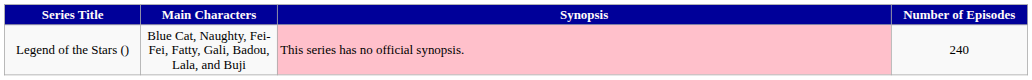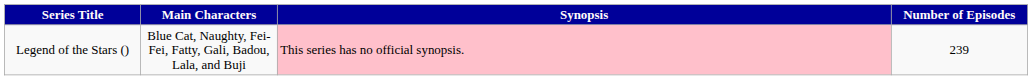 <table class="wikitable" width="100%">
 <tr style="background:#000099; color:snow" align="center">
 <td style="width:10%"><strong>Series Title</strong></td>
 <td style="width:10%"><strong>Main Characters</strong></td>
 <td style="width:45%"><strong>Synopsis</strong></td>
 <td style="width:10%"><strong>Number of Episodes</strong></td>
 </tr>
 <tr style="text-align:center">
 <td>Legend of the Stars ()</td>
 <td style="text-align:center">Blue Cat, Naughty, Fei-Fei, Fatty, Gali, Badou, Lala, and Buji</td>
 <td style="background: pink; text-align:left">This series has no official synopsis.</td>
-<td>240</td>
+<td>239</td>
 </tr>
 </table>
